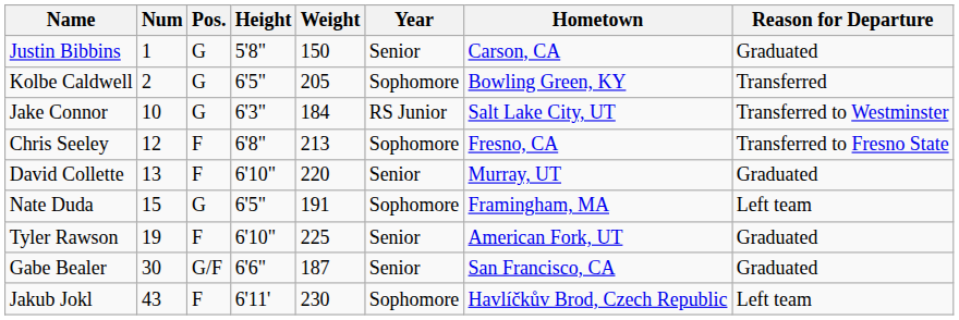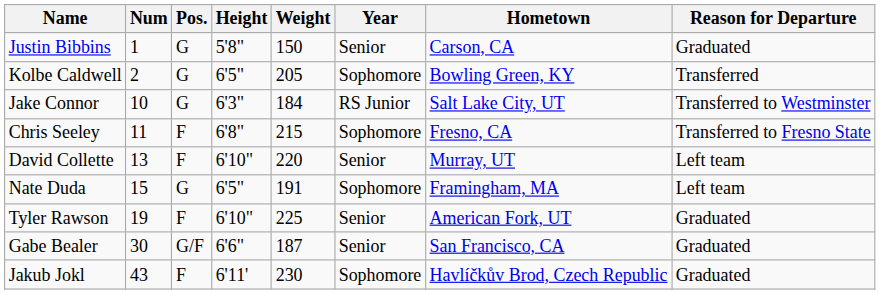 <table class="wikitable sortable" style="font-size:100%;" border="1">
 <tr>
 <th>Name</th>
 <th>Num</th>
 <th>Pos.</th>
 <th>Height</th>
 <th>Weight</th>
 <th>Year</th>
 <th>Hometown</th>
 <th class="unsortable">Reason for Departure</th>
 </tr>
 <tr>
 <td><a href='#'>Justin Bibbins</a></td>
 <td>1</td>
 <td>G</td>
 <td>5'8"</td>
 <td>150</td>
 <td>Senior</td>
 <td><a href='#'>Carson, CA</a></td>
 <td>Graduated</td>
 </tr>
 <tr>
 <td>Kolbe Caldwell</td>
 <td>2</td>
 <td>G</td>
 <td>6'5"</td>
 <td>205</td>
 <td>Sophomore</td>
 <td><a href='#'>Bowling Green, KY</a></td>
 <td>Transferred</td>
 </tr>
 <tr>
 <td>Jake Connor</td>
 <td>10</td>
 <td>G</td>
 <td>6'3"</td>
 <td>184</td>
 <td>RS Junior</td>
 <td><a href='#'>Salt Lake City, UT</a></td>
 <td>Transferred to <a href='#'>Westminster</a></td>
 </tr>
 <tr>
 <td>Chris Seeley</td>
-<td>12</td>
+<td>11</td>
 <td>F</td>
 <td>6'8"</td>
-<td>213</td>
+<td>215</td>
 <td>Sophomore</td>
 <td><a href='#'>Fresno, CA</a></td>
 <td>Transferred to <a href='#'>Fresno State</a></td>
 </tr>
 <tr>
 <td>David Collette</td>
 <td>13</td>
 <td>F</td>
 <td>6'10"</td>
 <td>220</td>
 <td>Senior</td>
 <td><a href='#'>Murray, UT</a></td>
-<td>Graduated</td>
+<td>Left team</td>
 </tr>
 <tr>
 <td>Nate Duda</td>
 <td>15</td>
 <td>G</td>
 <td>6'5"</td>
 <td>191</td>
 <td>Sophomore</td>
 <td><a href='#'>Framingham, MA</a></td>
 <td>Left team</td>
 </tr>
 <tr>
 <td>Tyler Rawson</td>
 <td>19</td>
 <td>F</td>
 <td>6'10"</td>
 <td>225</td>
 <td>Senior</td>
 <td><a href='#'>American Fork, UT</a></td>
 <td>Graduated</td>
 </tr>
 <tr>
 <td>Gabe Bealer</td>
 <td>30</td>
 <td>G/F</td>
 <td>6'6"</td>
 <td>187</td>
 <td>Senior</td>
 <td><a href='#'>San Francisco, CA</a></td>
 <td>Graduated</td>
 </tr>
 <tr>
 <td>Jakub Jokl</td>
 <td>43</td>
 <td>F</td>
 <td>6'11'</td>
 <td>230</td>
 <td>Sophomore</td>
 <td><a href='#'>Havlíčkův Brod, Czech Republic</a></td>
-<td>Left team</td>
+<td>Graduated</td>
 </tr>
 </table>
